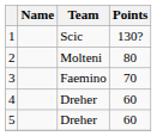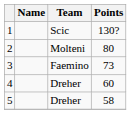 <table class="wikitable">
 <tr>
 <th></th>
 <th>Name</th>
 <th>Team</th>
 <th>Points</th>
 </tr>
 <tr>
 <td style="text-align:center">1</td>
 <td></td>
 <td>Scic</td>
 <td style="text-align:center">130?</td>
 </tr>
 <tr>
 <td style="text-align:center">2</td>
 <td></td>
 <td>Molteni</td>
 <td style="text-align:center">80</td>
 </tr>
 <tr>
 <td style="text-align:center">3</td>
 <td></td>
 <td>Faemino</td>
-<td style="text-align:center">70</td>
+<td style="text-align:center">73</td>
 </tr>
 <tr>
 <td style="text-align:center">4</td>
 <td></td>
 <td>Dreher</td>
 <td style="text-align:center">60</td>
 </tr>
 <tr>
 <td style="text-align:center">5</td>
 <td></td>
 <td>Dreher</td>
-<td style="text-align:center">60</td>
+<td style="text-align:center">58</td>
 </tr>
 <tr>
 </tr>
 </table>
